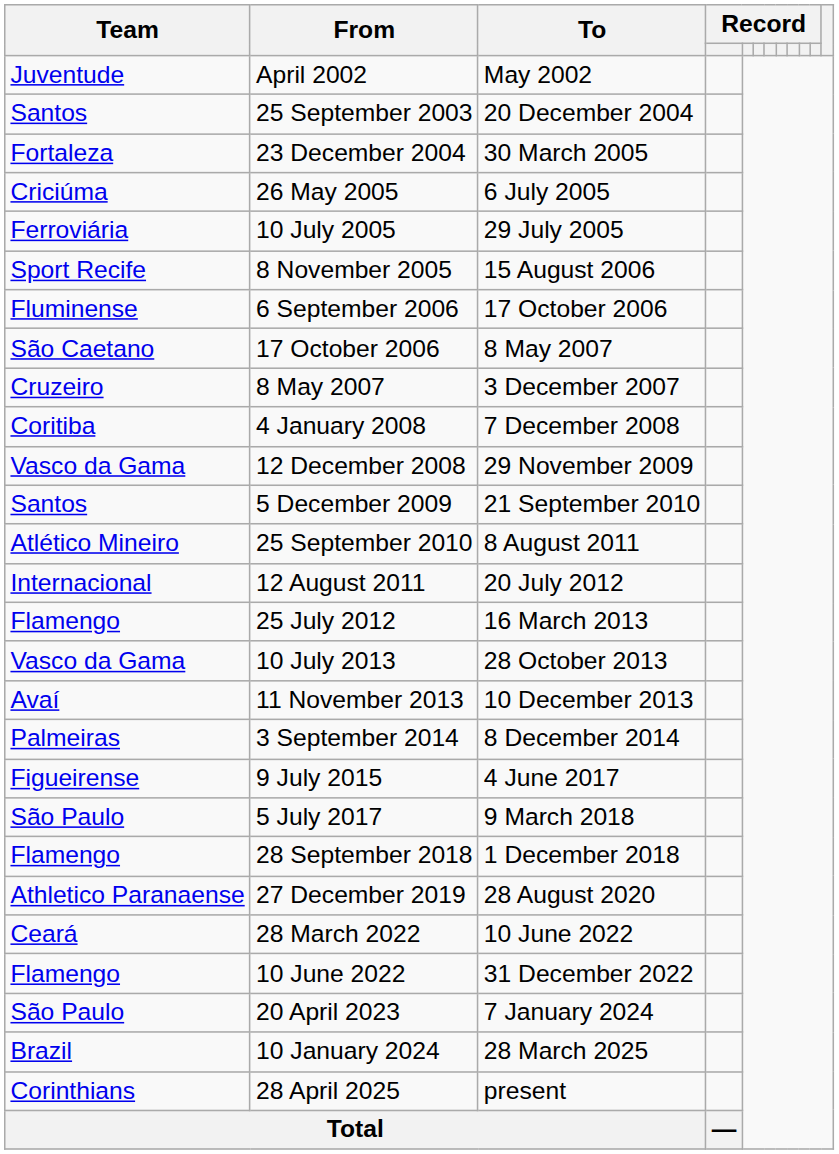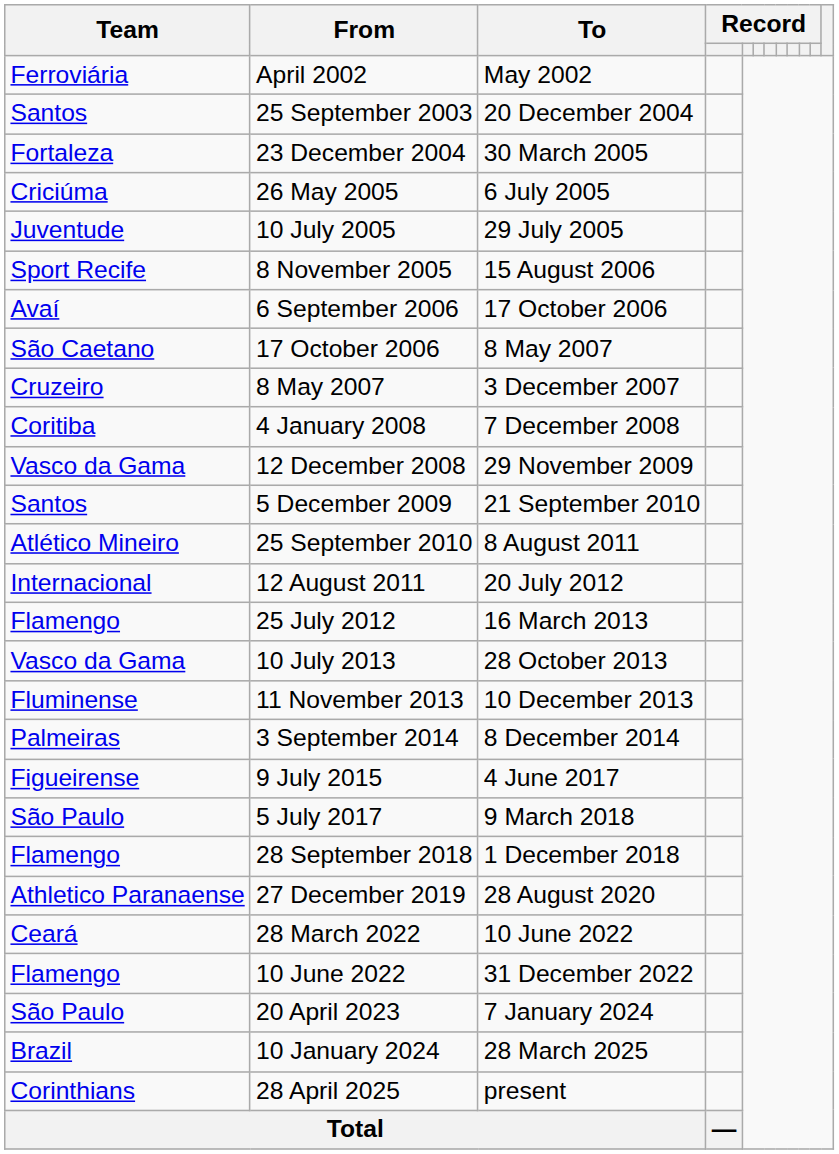 <table class="wikitable" style="text-align: center">
 <tr>
 <th rowspan="2">Team</th>
 <th rowspan="2">From</th>
 <th rowspan="2">To</th>
 <th colspan="8">Record</th>
 <th rowspan=2></th>
 </tr>
 <tr>
 <th></th>
 <th></th>
 <th></th>
 <th></th>
 <th></th>
 <th></th>
 <th></th>
 <th></th>
 </tr>
 <tr>
-<td align=left><a href='#'>Juventude</a></td>
+<td align=left><a href='#'>Ferroviária</a></td>
 <td align=left>April 2002</td>
 <td align=left>May 2002<br></td>
 <td></td>
 </tr>
 <tr>
 <td align=left><a href='#'>Santos</a></td>
 <td align=left>25 September 2003</td>
 <td align=left>20 December 2004<br></td>
 <td></td>
 </tr>
 <tr>
 <td align=left><a href='#'>Fortaleza</a></td>
 <td align=left>23 December 2004</td>
 <td align=left>30 March 2005<br></td>
 <td></td>
 </tr>
 <tr>
 <td align=left><a href='#'>Criciúma</a></td>
 <td align=left>26 May 2005</td>
 <td align=left>6 July 2005<br></td>
 <td></td>
 </tr>
 <tr>
-<td align=left><a href='#'>Ferroviária</a></td>
+<td align=left><a href='#'>Juventude</a></td>
 <td align=left>10 July 2005</td>
 <td align=left>29 July 2005<br></td>
 <td></td>
 </tr>
 <tr>
 <td align=left><a href='#'>Sport Recife</a></td>
 <td align=left>8 November 2005</td>
 <td align=left>15 August 2006<br></td>
 <td></td>
 </tr>
 <tr>
-<td align=left><a href='#'>Fluminense</a></td>
+<td align=left><a href='#'>Avaí</a></td>
 <td align=left>6 September 2006</td>
 <td align=left>17 October 2006<br></td>
 <td></td>
 </tr>
 <tr>
 <td align=left><a href='#'>São Caetano</a></td>
 <td align=left>17 October 2006</td>
 <td align=left>8 May 2007<br></td>
 <td></td>
 </tr>
 <tr>
 <td align=left><a href='#'>Cruzeiro</a></td>
 <td align=left>8 May 2007</td>
 <td align=left>3 December 2007<br></td>
 <td></td>
 </tr>
 <tr>
 <td align=left><a href='#'>Coritiba</a></td>
 <td align=left>4 January 2008</td>
 <td align=left>7 December 2008<br></td>
 <td></td>
 </tr>
 <tr>
 <td align=left><a href='#'>Vasco da Gama</a></td>
 <td align=left>12 December 2008</td>
 <td align=left>29 November 2009<br></td>
 <td></td>
 </tr>
 <tr>
 <td align=left><a href='#'>Santos</a></td>
 <td align=left>5 December 2009</td>
 <td align=left>21 September 2010<br></td>
 <td></td>
 </tr>
 <tr>
 <td align=left><a href='#'>Atlético Mineiro</a></td>
 <td align=left>25 September 2010</td>
 <td align=left>8 August 2011<br></td>
 <td></td>
 </tr>
 <tr>
 <td align=left><a href='#'>Internacional</a></td>
 <td align=left>12 August 2011</td>
 <td align=left>20 July 2012<br></td>
 <td></td>
 </tr>
 <tr>
 <td align=left><a href='#'>Flamengo</a></td>
 <td align=left>25 July 2012</td>
 <td align=left>16 March 2013<br></td>
 <td></td>
 </tr>
 <tr>
 <td align=left><a href='#'>Vasco da Gama</a></td>
 <td align=left>10 July 2013</td>
 <td align=left>28 October 2013<br></td>
 <td></td>
 </tr>
 <tr>
-<td align=left><a href='#'>Avaí</a></td>
+<td align=left><a href='#'>Fluminense</a></td>
 <td align=left>11 November 2013</td>
 <td align=left>10 December 2013<br></td>
 <td></td>
 </tr>
 <tr>
 <td align=left><a href='#'>Palmeiras</a></td>
 <td align=left>3 September 2014</td>
 <td align=left>8 December 2014<br></td>
 <td></td>
 </tr>
 <tr>
 <td align=left><a href='#'>Figueirense</a></td>
 <td align=left>9 July 2015</td>
 <td align=left>4 June 2017<br></td>
 <td></td>
 </tr>
 <tr>
 <td align=left><a href='#'>São Paulo</a></td>
 <td align=left>5 July 2017</td>
 <td align=left>9 March 2018<br></td>
 <td></td>
 </tr>
 <tr>
 <td align=left><a href='#'>Flamengo</a></td>
 <td align=left>28 September 2018</td>
 <td align=left>1 December 2018<br></td>
 <td></td>
 </tr>
 <tr>
 <td align=left><a href='#'>Athletico Paranaense</a></td>
 <td align=left>27 December 2019</td>
 <td align=left>28 August 2020<br></td>
 <td></td>
 </tr>
 <tr>
 <td align=left><a href='#'>Ceará</a></td>
 <td align=left>28 March 2022</td>
 <td align=left>10 June 2022<br></td>
 <td></td>
 </tr>
 <tr>
 <td align=left><a href='#'>Flamengo</a></td>
 <td align=left>10 June 2022</td>
 <td align=left>31 December 2022<br></td>
 <td></td>
 </tr>
 <tr>
 <td align=left><a href='#'>São Paulo</a></td>
 <td align=left>20 April 2023</td>
 <td align=left>7 January 2024<br></td>
 <td></td>
 </tr>
 <tr>
 <td align=left><a href='#'>Brazil</a></td>
 <td align=left>10 January 2024</td>
 <td align=left>28 March 2025<br></td>
 <td></td>
 </tr>
 <tr>
 <td align=left><a href='#'>Corinthians</a></td>
 <td align=left>28 April 2025</td>
 <td align=left>present<br></td>
 <td></td>
 </tr>
 <tr>
 <th colspan="3">Total<br></th>
 <th>—</th>
 </tr>
 </table>
